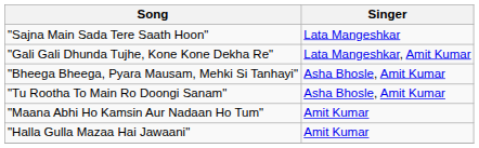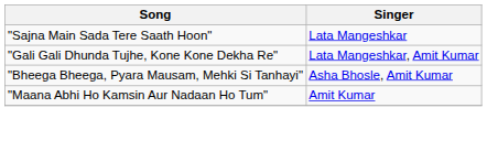 <table class="wikitable">
 <tr>
 <th>Song</th>
 <th>Singer</th>
 </tr>
 <tr>
 <td>"Sajna Main Sada Tere Saath Hoon"</td>
 <td><a href='#'>Lata Mangeshkar</a></td>
 </tr>
 <tr>
 <td>"Gali Gali Dhunda Tujhe, Kone Kone Dekha Re"</td>
 <td><a href='#'>Lata Mangeshkar</a>, <a href='#'>Amit Kumar</a></td>
 </tr>
 <tr>
 <td>"Bheega Bheega, Pyara Mausam, Mehki Si Tanhayi"</td>
 <td><a href='#'>Asha Bhosle</a>, <a href='#'>Amit Kumar</a></td>
 </tr>
 <tr>
-<td>"Tu Rootha To Main Ro Doongi Sanam"</td>
-<td><a href='#'>Asha Bhosle</a>, <a href='#'>Amit Kumar</a></td>
-</tr>
-<tr>
 <td>"Maana Abhi Ho Kamsin Aur Nadaan Ho Tum"</td>
-<td><a href='#'>Amit Kumar</a></td>
-</tr>
-<tr>
-<td>"Halla Gulla Mazaa Hai Jawaani"</td>
 <td><a href='#'>Amit Kumar</a></td>
 </tr>
 <tr>
 </tr>
 </table>
